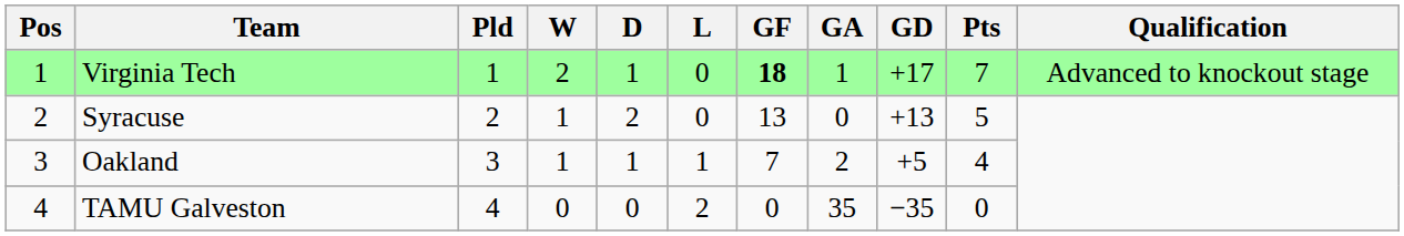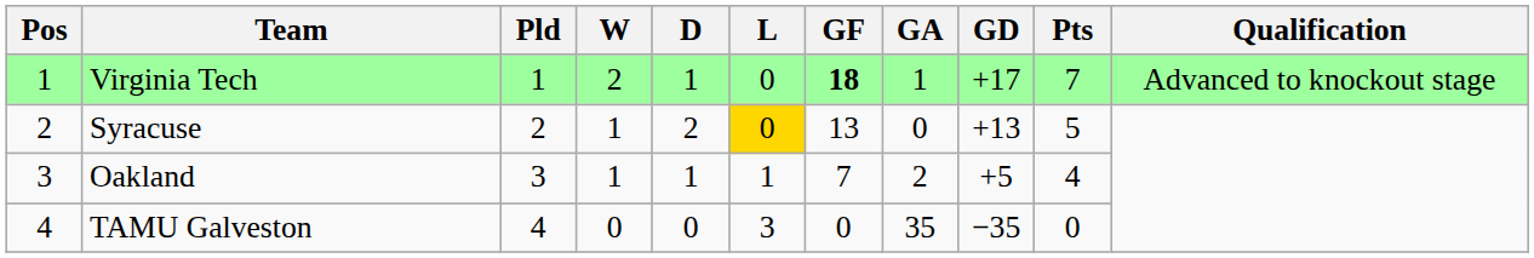 <table class="wikitable" style="text-align:center; margin: 1em auto">
 <tr>
 <th style="width:2em">Pos</th>
 <th style="width:13em">Team</th>
 <th style="width:2em">Pld</th>
 <th style="width:2em">W</th>
 <th style="width:2em">D</th>
 <th style="width:2em">L</th>
 <th style="width:2em">GF</th>
 <th style="width:2em">GA</th>
 <th style="width:2em">GD</th>
 <th style="width:2em">Pts</th>
 <th style="width:13em">Qualification</th>
 </tr>
 <tr bgcolor="#9eff9e">
 <td>1</td>
 <td style="text-align:left">Virginia Tech</td>
 <td>1</td>
 <td>2</td>
 <td>1</td>
 <td>0</td>
 <td><strong>18</strong></td>
 <td>1</td>
 <td>+17</td>
 <td>7</td>
 <td>Advanced to knockout stage</td>
 </tr>
 <tr>
 <td>2</td>
 <td style="text-align:left">Syracuse</td>
 <td>2</td>
 <td>1</td>
 <td>2</td>
-<td>0</td>
+<td style="background: gold;">0</td>
 <td>13</td>
 <td>0</td>
 <td>+13</td>
 <td>5</td>
 <td rowspan="3"></td>
 </tr>
 <tr>
 <td>3</td>
 <td style="text-align:left">Oakland</td>
 <td>3</td>
 <td>1</td>
 <td>1</td>
 <td>1</td>
 <td>7</td>
 <td>2</td>
 <td>+5</td>
 <td>4</td>
 </tr>
 <tr>
 <td>4</td>
 <td style="text-align:left">TAMU Galveston</td>
 <td>4</td>
 <td>0</td>
 <td>0</td>
-<td>2</td>
+<td>3</td>
 <td>0</td>
 <td>35</td>
 <td>−35</td>
 <td>0</td>
 </tr>
 </table>
